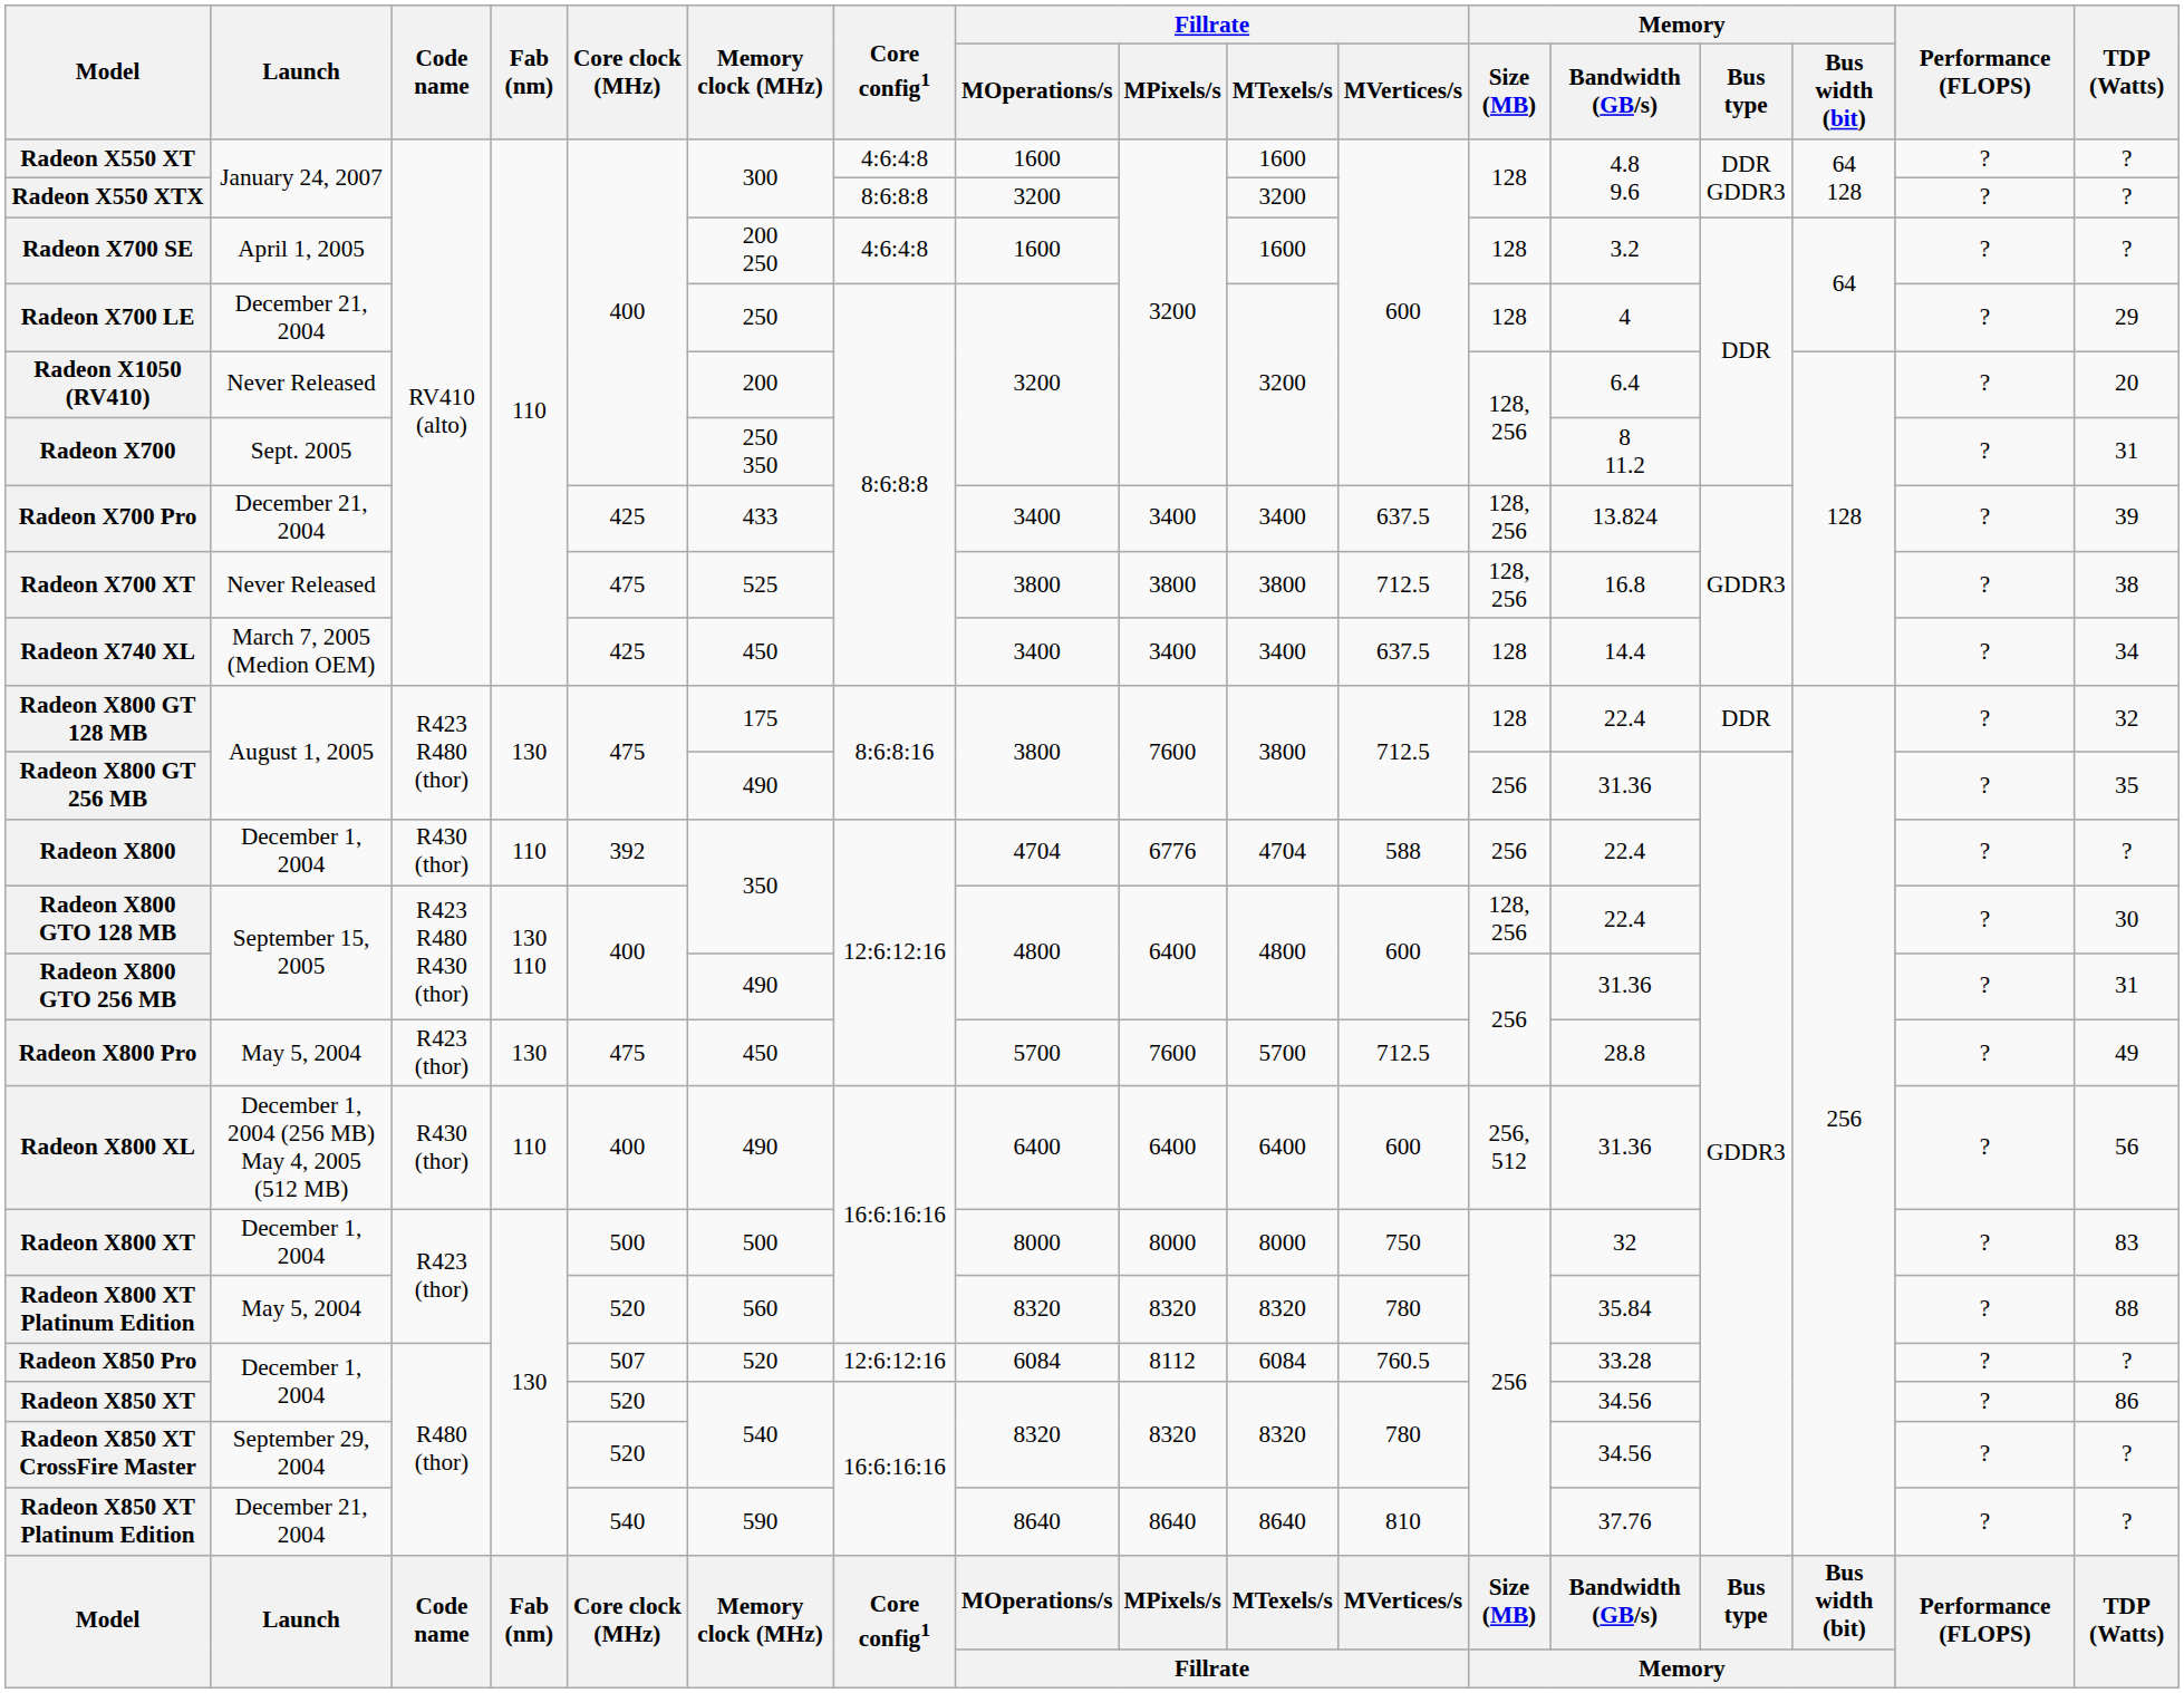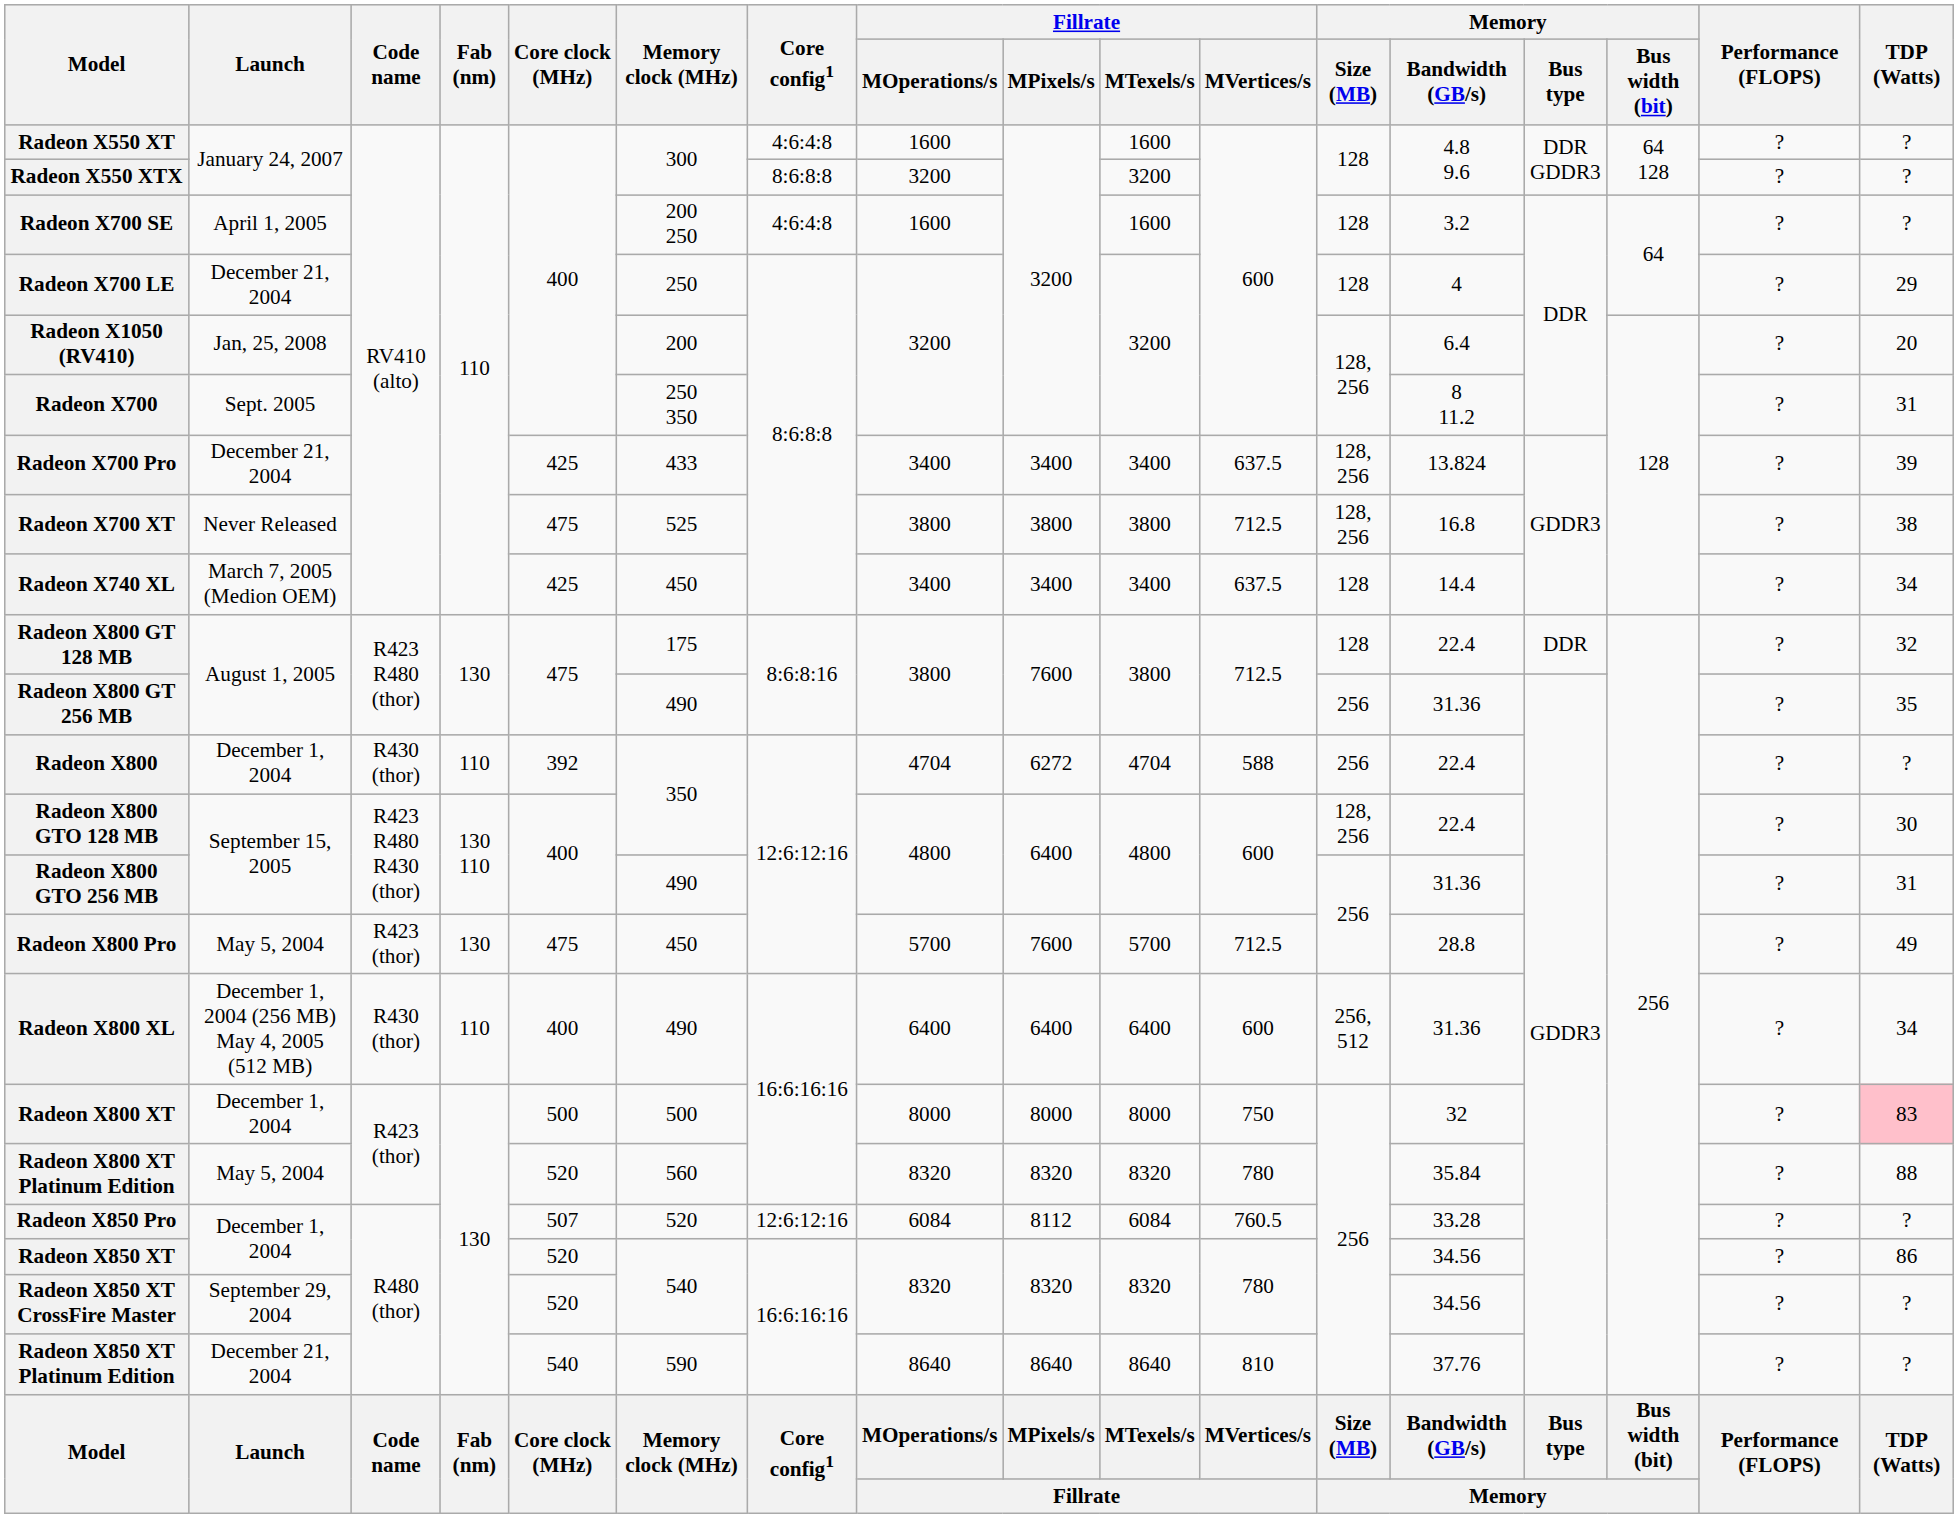 <table class="mw-datatable wikitable sortable sort-under" style="font-size:85%; text-align:center;">
 <tr>
 <th rowspan="2">Model</th>
 <th rowspan="2">Launch</th>
 <th rowspan="2">Code name</th>
 <th rowspan="2">Fab (nm)</th>
 <th rowspan="2">Core clock (MHz)</th>
 <th rowspan="2">Memory clock (MHz)</th>
 <th rowspan="2">Core config<sup>1</sup></th>
 <th colspan="4"><a href='#'>Fillrate</a></th>
 <th colspan="4">Memory</th>
 <th rowspan="2">Performance (FLOPS)</th>
 <th rowspan="2">TDP (Watts)</th>
 </tr>
 <tr>
 <th>MOperations/s</th>
 <th>MPixels/s</th>
 <th>MTexels/s</th>
 <th>MVertices/s</th>
 <th>Size (<a href='#'>MB</a>)</th>
 <th>Bandwidth (<a href='#'>GB</a>/s)</th>
 <th>Bus type</th>
 <th>Bus width (<a href='#'>bit</a>)</th>
 </tr>
 <tr>
 <th>Radeon X550 XT</th>
 <td rowspan="2">January 24, 2007</td>
 <td rowspan="9">RV410 (alto)</td>
 <td rowspan="9">110</td>
 <td rowspan="6">400</td>
 <td rowspan="2">300</td>
 <td>4:6:4:8</td>
 <td>1600</td>
 <td rowspan="6">3200</td>
 <td>1600</td>
 <td rowspan="6">600</td>
 <td rowspan="2">128</td>
 <td rowspan="2">4.8<br>9.6</td>
 <td rowspan="2">DDR<br>GDDR3</td>
 <td rowspan="2">64<br>128</td>
 <td>?</td>
 <td>?</td>
 </tr>
 <tr>
 <th>Radeon X550 XTX</th>
 <td>8:6:8:8</td>
 <td>3200</td>
 <td>3200</td>
 <td>?</td>
 <td>?</td>
 </tr>
 <tr>
 <th>Radeon X700 SE</th>
 <td>April 1, 2005</td>
 <td>200<br>250</td>
 <td>4:6:4:8</td>
 <td>1600</td>
 <td>1600</td>
 <td>128</td>
 <td>3.2</td>
 <td rowspan="4">DDR</td>
 <td rowspan="2">64</td>
 <td>?</td>
 <td>?</td>
 </tr>
 <tr>
 <th>Radeon X700 LE</th>
 <td>December 21, 2004</td>
 <td>250</td>
 <td rowspan="6">8:6:8:8</td>
 <td rowspan="3">3200</td>
 <td rowspan="3">3200</td>
 <td>128</td>
 <td>4</td>
 <td>?</td>
 <td>29</td>
 </tr>
 <tr>
 <th>Radeon X1050 (RV410)</th>
-<td>Never Released</td>
+<td>Jan, 25, 2008</td>
 <td>200</td>
 <td rowspan="2">128, 256</td>
 <td>6.4</td>
 <td rowspan="5">128</td>
 <td>?</td>
 <td>20</td>
 </tr>
 <tr>
 <th>Radeon X700</th>
 <td>Sept. 2005</td>
 <td>250<br>350</td>
 <td>8<br>11.2</td>
 <td>?</td>
 <td>31</td>
 </tr>
 <tr>
 <th>Radeon X700 Pro</th>
 <td>December 21, 2004</td>
 <td>425</td>
 <td>433</td>
 <td>3400</td>
 <td>3400</td>
 <td>3400</td>
 <td>637.5</td>
 <td>128, 256</td>
 <td>13.824</td>
 <td rowspan="3">GDDR3</td>
 <td>?</td>
 <td>39</td>
 </tr>
 <tr>
 <th>Radeon X700 XT</th>
 <td>Never Released</td>
 <td>475</td>
 <td>525</td>
 <td>3800</td>
 <td>3800</td>
 <td>3800</td>
 <td>712.5</td>
 <td>128, 256</td>
 <td>16.8</td>
 <td>?</td>
 <td>38</td>
 </tr>
 <tr>
 <th>Radeon X740 XL</th>
 <td>March 7, 2005 (Medion OEM)</td>
 <td>425</td>
 <td>450</td>
 <td>3400</td>
 <td>3400</td>
 <td>3400</td>
 <td>637.5</td>
 <td>128</td>
 <td>14.4</td>
 <td>?</td>
 <td>34</td>
 </tr>
 <tr>
 <th>Radeon X800 GT 128 MB</th>
 <td rowspan="2">August 1, 2005</td>
 <td rowspan="2">R423<br>R480 (thor)</td>
 <td rowspan="2">130</td>
 <td rowspan="2">475</td>
 <td>175</td>
 <td rowspan="2">8:6:8:16</td>
 <td rowspan="2">3800</td>
 <td rowspan="2">7600</td>
 <td rowspan="2">3800</td>
 <td rowspan="2">712.5</td>
 <td>128</td>
 <td>22.4</td>
 <td>DDR</td>
 <td rowspan="13">256</td>
 <td>?</td>
 <td>32</td>
 </tr>
 <tr>
 <th>Radeon X800 GT 256 MB</th>
 <td>490</td>
 <td>256</td>
 <td>31.36</td>
 <td rowspan="12">GDDR3</td>
 <td>?</td>
 <td>35</td>
 </tr>
 <tr>
 <th>Radeon X800</th>
 <td>December 1, 2004</td>
 <td>R430 (thor)</td>
 <td>110</td>
 <td>392</td>
 <td rowspan="2">350</td>
 <td rowspan="4">12:6:12:16</td>
 <td>4704</td>
-<td>6776</td>
+<td>6272</td>
 <td>4704</td>
 <td>588</td>
 <td>256</td>
 <td>22.4</td>
 <td>?</td>
 <td>?</td>
 </tr>
 <tr>
 <th>Radeon X800 GTO 128 MB</th>
 <td rowspan="2">September 15, 2005</td>
 <td rowspan="2">R423<br>R480<br>R430 (thor)</td>
 <td rowspan="2">130<br>110</td>
 <td rowspan="2">400</td>
 <td rowspan="2">4800</td>
 <td rowspan="2">6400</td>
 <td rowspan="2">4800</td>
 <td rowspan="2">600</td>
 <td>128, 256</td>
 <td>22.4</td>
 <td>?</td>
 <td>30</td>
 </tr>
 <tr>
 <th>Radeon X800 GTO 256 MB</th>
 <td>490</td>
 <td rowspan="2">256</td>
 <td>31.36</td>
 <td>?</td>
 <td>31</td>
 </tr>
 <tr>
 <th>Radeon X800 Pro</th>
 <td>May 5, 2004</td>
 <td>R423 (thor)</td>
 <td>130</td>
 <td>475</td>
 <td>450</td>
 <td>5700</td>
 <td>7600</td>
 <td>5700</td>
 <td>712.5</td>
 <td>28.8</td>
 <td>?</td>
 <td>49</td>
 </tr>
 <tr>
 <th>Radeon X800 XL</th>
 <td>December 1, 2004 (256 MB)<br>May 4, 2005 (512 MB)</td>
 <td>R430 (thor)</td>
 <td>110</td>
 <td>400</td>
 <td>490</td>
 <td rowspan="3">16:6:16:16</td>
 <td>6400</td>
 <td>6400</td>
 <td>6400</td>
 <td>600</td>
 <td>256, 512</td>
 <td>31.36</td>
 <td>?</td>
-<td>56</td>
+<td>34</td>
 </tr>
 <tr>
 <th>Radeon X800 XT</th>
 <td>December 1, 2004</td>
 <td rowspan="2">R423 (thor)</td>
 <td rowspan="6">130</td>
 <td>500</td>
 <td>500</td>
 <td>8000</td>
 <td>8000</td>
 <td>8000</td>
 <td>750</td>
 <td rowspan="6">256</td>
 <td>32</td>
 <td>?</td>
-<td>83</td>
+<td style="background: pink;">83</td>
 </tr>
 <tr>
 <th>Radeon X800 XT Platinum Edition</th>
 <td>May 5, 2004</td>
 <td>520</td>
 <td>560</td>
 <td>8320</td>
 <td>8320</td>
 <td>8320</td>
 <td>780</td>
 <td>35.84</td>
 <td>?</td>
 <td>88</td>
 </tr>
 <tr>
 <th>Radeon X850 Pro</th>
 <td rowspan="2">December 1, 2004</td>
 <td rowspan="4">R480 (thor)</td>
 <td>507</td>
 <td>520</td>
 <td>12:6:12:16</td>
 <td>6084</td>
 <td>8112</td>
 <td>6084</td>
 <td>760.5</td>
 <td>33.28</td>
 <td>?</td>
 <td>?</td>
 </tr>
 <tr>
 <th>Radeon X850 XT</th>
 <td>520</td>
 <td rowspan="2">540</td>
 <td rowspan="3">16:6:16:16</td>
 <td rowspan="2">8320</td>
 <td rowspan="2">8320</td>
 <td rowspan="2">8320</td>
 <td rowspan="2">780</td>
 <td>34.56</td>
 <td>?</td>
 <td>86</td>
 </tr>
 <tr>
 <th>Radeon X850 XT CrossFire Master</th>
 <td>September 29, 2004</td>
 <td>520</td>
 <td>34.56</td>
 <td>?</td>
 <td>?</td>
 </tr>
 <tr>
 <th>Radeon X850 XT Platinum Edition</th>
 <td>December 21, 2004</td>
 <td>540</td>
 <td>590</td>
 <td>8640</td>
 <td>8640</td>
 <td>8640</td>
 <td>810</td>
 <td>37.76</td>
 <td>?</td>
 <td>?</td>
 </tr>
 <tr>
 <th rowspan="2">Model</th>
 <th rowspan="2">Launch</th>
 <th rowspan="2">Code name</th>
 <th rowspan="2">Fab (nm)</th>
 <th rowspan="2">Core clock (MHz)</th>
 <th rowspan="2">Memory clock (MHz)</th>
 <th rowspan="2">Core config<sup>1</sup></th>
 <th>MOperations/s</th>
 <th>MPixels/s</th>
 <th>MTexels/s</th>
 <th>MVertices/s</th>
 <th>Size (<a href='#'>MB</a>)</th>
 <th>Bandwidth (<a href='#'>GB</a>/s)</th>
 <th>Bus type</th>
 <th>Bus width (bit)</th>
 <th rowspan="2">Performance (FLOPS)</th>
 <th rowspan="2">TDP (Watts)</th>
 </tr>
 <tr>
 <th colspan="4">Fillrate</th>
 <th colspan="4">Memory</th>
 </tr>
 </table>
